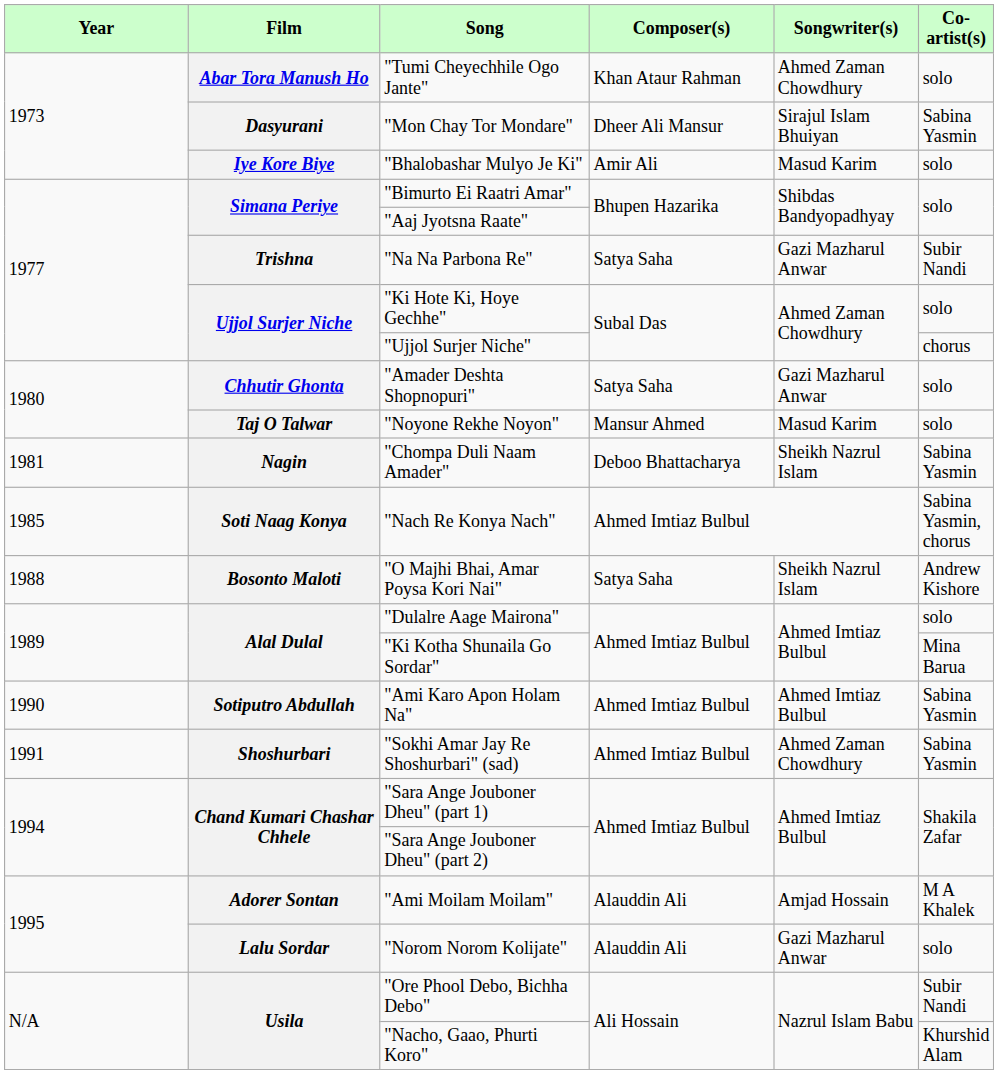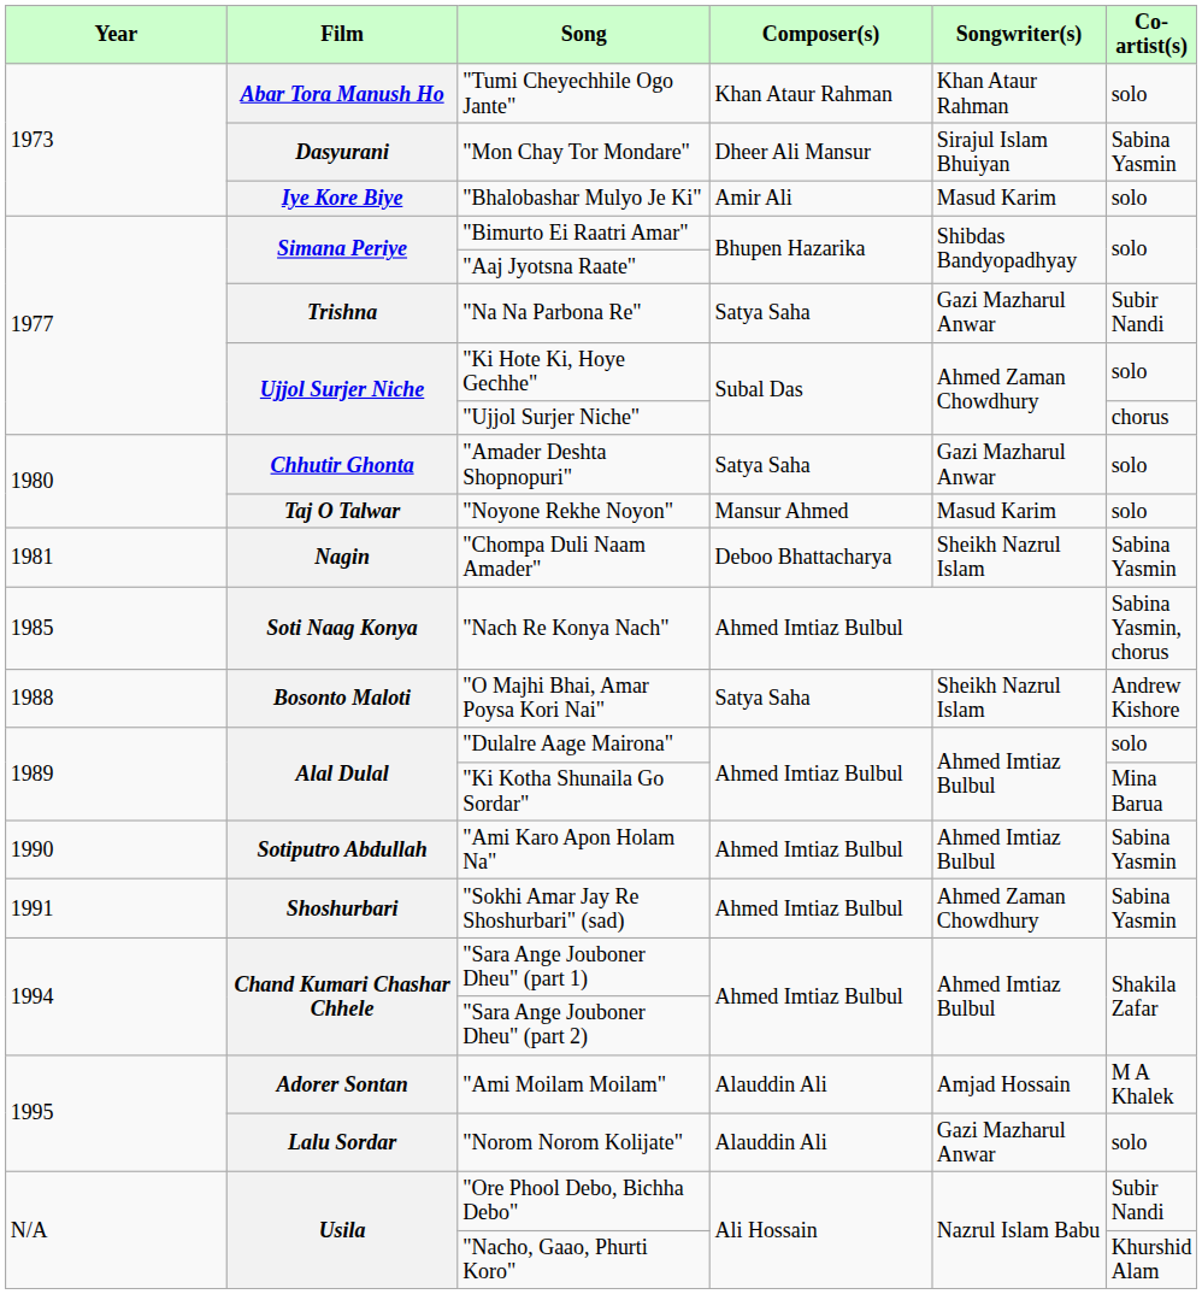 <table class="wikitable plainrowheaders" width="100%" textcolor:#000;">
 <tr style="background:#cfc; text-align:center;">
 <td scope="col" width=21%><strong>Year</strong></td>
 <td scope="col" width=21%><strong>Film</strong></td>
 <td scope="col" width=23%><strong>Song</strong></td>
 <td scope="col" width=20%><strong>Composer(s)</strong></td>
 <td scope="col" width=20%><strong>Songwriter(s)</strong></td>
 <td scope="col" width=21%><strong>Co-artist(s)</strong></td>
 </tr>
 <tr>
 <td rowspan=3>1973</td>
 <th><em><a href='#'>Abar Tora Manush Ho</a></em></th>
 <td>"Tumi Cheyechhile Ogo Jante"</td>
 <td>Khan Ataur Rahman</td>
-<td>Ahmed Zaman Chowdhury</td>
+<td>Khan Ataur Rahman</td>
 <td>solo</td>
 </tr>
 <tr>
 <th><em>Dasyurani</em></th>
 <td>"Mon Chay Tor Mondare"</td>
 <td>Dheer Ali Mansur</td>
 <td>Sirajul Islam Bhuiyan</td>
 <td>Sabina Yasmin</td>
 </tr>
 <tr>
 <th><em><a href='#'>Iye Kore Biye</a></em></th>
 <td>"Bhalobashar Mulyo Je Ki"</td>
 <td>Amir Ali</td>
 <td>Masud Karim</td>
 <td>solo</td>
 </tr>
 <tr>
 <td rowspan=5>1977</td>
 <th rowspan=2><em><a href='#'>Simana Periye</a></em></th>
 <td>"Bimurto Ei Raatri Amar"</td>
 <td rowspan=2>Bhupen Hazarika</td>
 <td rowspan=2>Shibdas Bandyopadhyay</td>
 <td rowspan=2>solo</td>
 </tr>
 <tr>
 <td>"Aaj Jyotsna Raate"</td>
 </tr>
 <tr>
 <th><em>Trishna</em></th>
 <td>"Na Na Parbona Re"</td>
 <td>Satya Saha</td>
 <td>Gazi Mazharul Anwar</td>
 <td>Subir Nandi</td>
 </tr>
 <tr>
 <th rowspan=2><em><a href='#'>Ujjol Surjer Niche</a></em></th>
 <td>"Ki Hote Ki, Hoye Gechhe"</td>
 <td rowspan=2>Subal Das</td>
 <td rowspan=2>Ahmed Zaman Chowdhury</td>
 <td>solo</td>
 </tr>
 <tr>
 <td>"Ujjol Surjer Niche"</td>
 <td>chorus</td>
 </tr>
 <tr>
 <td rowspan=2>1980</td>
 <th><em><a href='#'>Chhutir Ghonta</a></em></th>
 <td>"Amader Deshta Shopnopuri"</td>
 <td>Satya Saha</td>
 <td>Gazi Mazharul Anwar</td>
 <td>solo</td>
 </tr>
 <tr>
 <th><em>Taj O Talwar</em></th>
 <td>"Noyone Rekhe Noyon"</td>
 <td>Mansur Ahmed</td>
 <td>Masud Karim</td>
 <td>solo</td>
 </tr>
 <tr>
 <td>1981</td>
 <th rowspan=><em>Nagin</em></th>
 <td>"Chompa Duli Naam Amader"</td>
 <td rowspan=>Deboo Bhattacharya</td>
 <td rowspan=>Sheikh Nazrul Islam</td>
 <td>Sabina Yasmin</td>
 </tr>
 <tr>
 <td>1985</td>
 <th><em>Soti Naag Konya</em></th>
 <td>"Nach Re Konya Nach"</td>
 <td colspan=2>Ahmed Imtiaz Bulbul</td>
 <td>Sabina Yasmin, chorus</td>
 </tr>
 <tr>
 <td>1988</td>
 <th><em>Bosonto Maloti</em></th>
 <td>"O Majhi Bhai, Amar Poysa Kori Nai"</td>
 <td>Satya Saha</td>
 <td rowspan=>Sheikh Nazrul Islam</td>
 <td>Andrew Kishore</td>
 </tr>
 <tr>
 <td rowspan=2>1989</td>
 <th Rowspan=2><em>Alal Dulal</em></th>
 <td>"Dulalre Aage Mairona"</td>
 <td rowspan=2>Ahmed Imtiaz Bulbul</td>
 <td rowspan=2>Ahmed Imtiaz Bulbul</td>
 <td>solo</td>
 </tr>
 <tr>
 <td>"Ki Kotha Shunaila Go Sordar"</td>
 <td>Mina Barua</td>
 </tr>
 <tr>
 <td>1990</td>
 <th Rowspan=><em>Sotiputro Abdullah</em></th>
 <td>"Ami Karo Apon Holam Na"</td>
 <td rowspan=>Ahmed Imtiaz Bulbul</td>
 <td rowspan=>Ahmed Imtiaz Bulbul</td>
 <td>Sabina Yasmin</td>
 </tr>
 <tr>
 <td Rowspan=>1991</td>
 <th><em>Shoshurbari</em></th>
 <td>"Sokhi Amar Jay Re Shoshurbari" (sad)</td>
 <td>Ahmed Imtiaz Bulbul</td>
 <td>Ahmed Zaman Chowdhury</td>
 <td>Sabina Yasmin</td>
 </tr>
 <tr>
 <td rowspan=2>1994</td>
 <th rowspan=2><em>Chand Kumari Chashar Chhele</em></th>
 <td>"Sara Ange Jouboner Dheu" (part 1)</td>
 <td rowspan=2>Ahmed Imtiaz Bulbul</td>
 <td Rowspan=2>Ahmed Imtiaz Bulbul</td>
 <td rowspan=2>Shakila Zafar</td>
 </tr>
 <tr>
 <td>"Sara Ange Jouboner Dheu" (part 2)</td>
 </tr>
 <tr>
 <td rowspan=2>1995</td>
 <th rowspan=1><em>Adorer Sontan</em> </th>
 <td>"Ami Moilam Moilam"</td>
 <td rowspan=1>Alauddin Ali</td>
 <td rowspan=1>Amjad Hossain</td>
 <td>M A Khalek</td>
 </tr>
 <tr>
 <th rowspan=><em>Lalu Sordar</em></th>
 <td>"Norom Norom Kolijate"</td>
 <td rowspan=1>Alauddin Ali</td>
 <td rowspan=>Gazi Mazharul Anwar</td>
 <td>solo</td>
 </tr>
 <tr>
 <td rowspan=2>N/A</td>
 <th Rowspan=2><em>Usila</em></th>
 <td>"Ore Phool Debo, Bichha Debo"</td>
 <td Rowspan=2>Ali Hossain</td>
 <td rowspan=2>Nazrul Islam Babu</td>
 <td>Subir Nandi</td>
 </tr>
 <tr>
 <td>"Nacho, Gaao, Phurti Koro"</td>
 <td>Khurshid Alam</td>
 </tr>
 <tr>
 </tr>
 </table>
